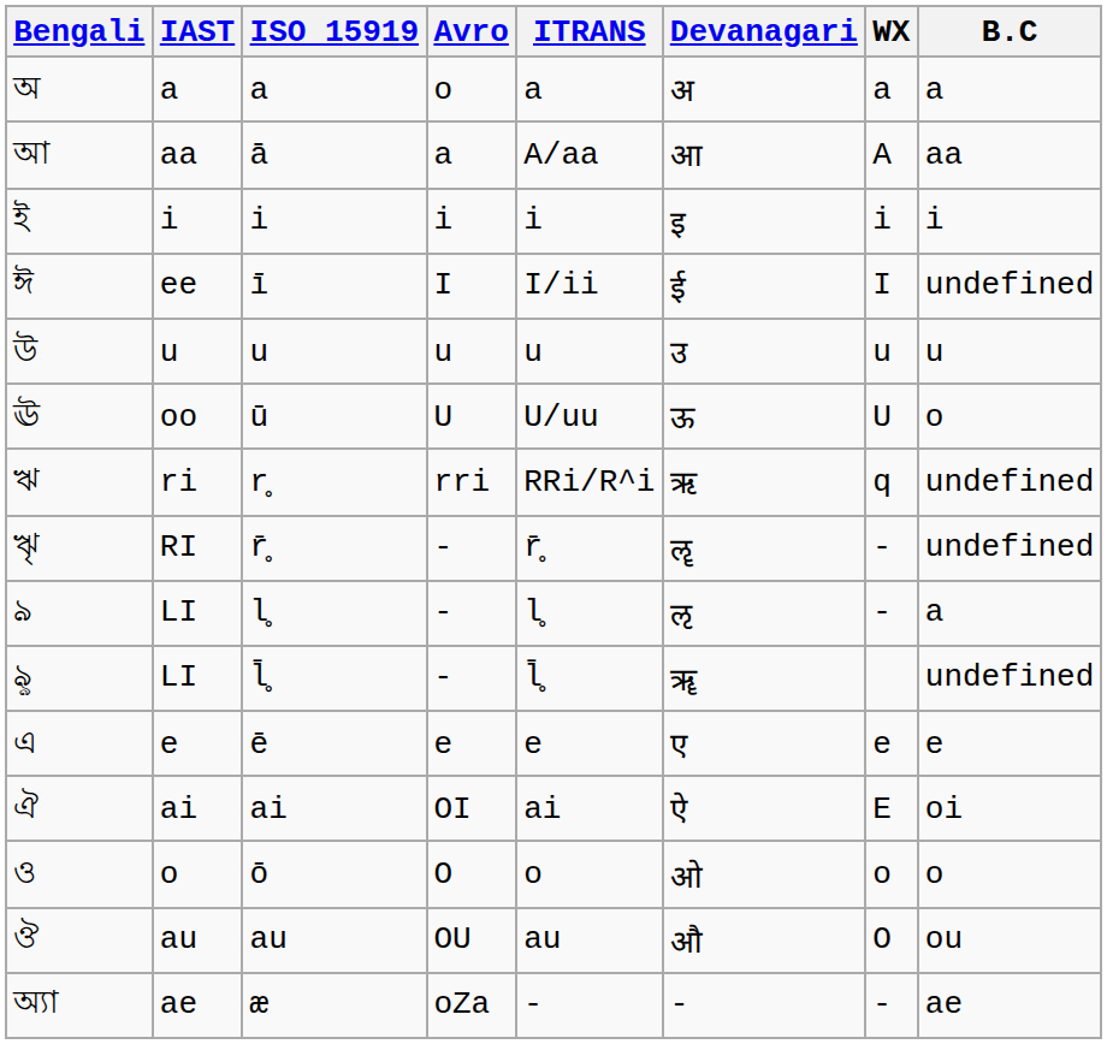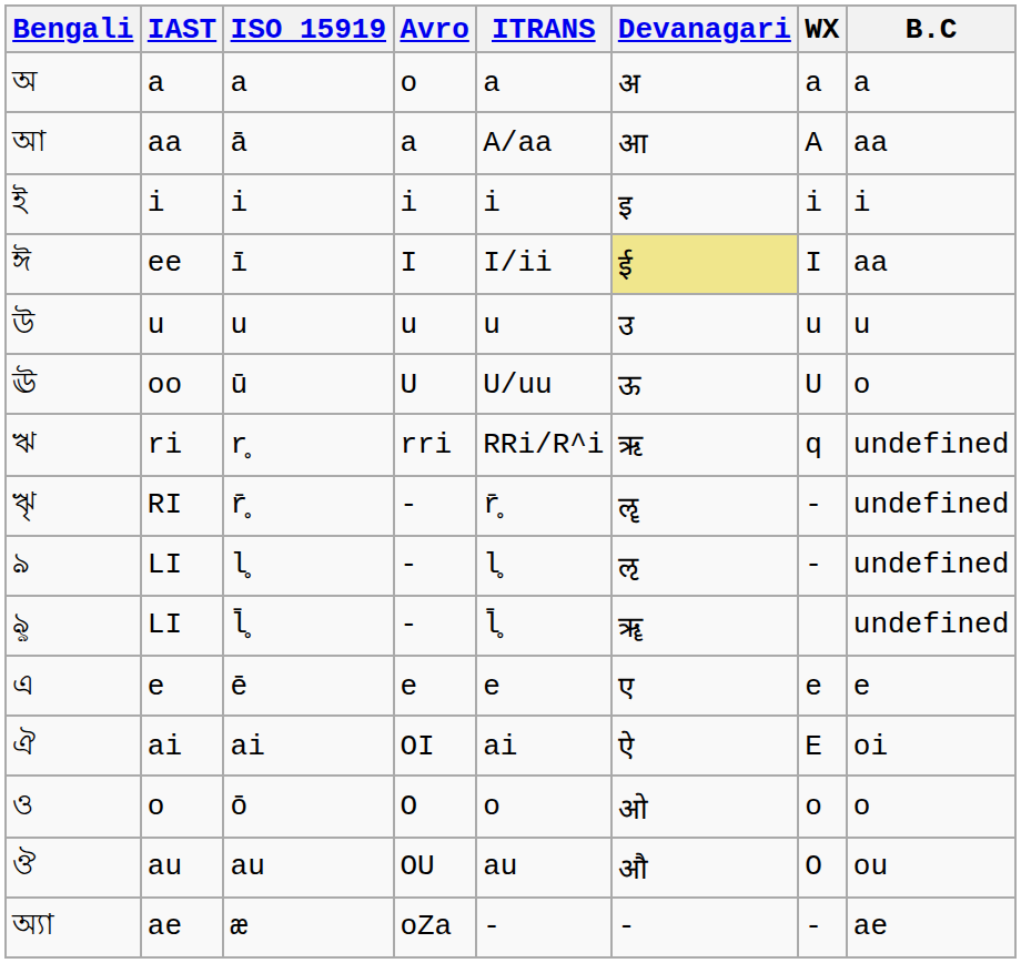 <table class="wikitable">
 <tr>
 <th><a href='#'>Bengali</a></th>
 <th><a href='#'>IAST</a></th>
 <th><a href='#'>ISO 15919</a></th>
 <th><a href='#'>Avro</a></th>
 <th><a href='#'>ITRANS</a></th>
 <th><a href='#'>Devanagari</a></th>
 <th>WX</th>
 <th>B.C</th>
 </tr>
 <tr>
 <td>অ</td>
 <td>a</td>
 <td>a</td>
 <td>o</td>
 <td>a</td>
 <td>अ</td>
 <td>a</td>
 <td>a</td>
 </tr>
 <tr>
 <td>আ</td>
 <td>aa</td>
 <td>ā</td>
 <td>a</td>
 <td>A/aa</td>
 <td>आ</td>
 <td>A</td>
 <td>aa</td>
 </tr>
 <tr>
 <td>ই</td>
 <td>i</td>
 <td>i</td>
 <td>i</td>
 <td>i</td>
 <td>इ</td>
 <td>i</td>
 <td>i</td>
 </tr>
 <tr>
 <td>ঈ</td>
 <td>ee</td>
 <td>ī</td>
 <td>I</td>
 <td>I/ii</td>
-<td>ई</td>
+<td style="background: khaki;">ई</td>
 <td>I</td>
-<td>undefined</td>
+<td>aa</td>
 </tr>
 <tr>
 <td>উ</td>
 <td>u</td>
 <td>u</td>
 <td>u</td>
 <td>u</td>
 <td>उ</td>
 <td>u</td>
 <td>u</td>
 </tr>
 <tr>
 <td>ঊ</td>
 <td>oo</td>
 <td>ū</td>
 <td>U</td>
 <td>U/uu</td>
 <td>ऊ</td>
 <td>U</td>
 <td>o</td>
 </tr>
 <tr>
 <td>ঋ</td>
 <td>ri</td>
 <td>r̥</td>
 <td>rri</td>
 <td>RRi/R^i</td>
 <td>ऋ</td>
 <td>q</td>
 <td>undefined</td>
 </tr>
 <tr>
 <td>ৠ</td>
 <td>RI</td>
 <td>r̥̄</td>
 <td>-</td>
 <td>r̥̄</td>
 <td>ॡ</td>
 <td>-</td>
 <td>undefined</td>
 </tr>
 <tr>
 <td>ঌ</td>
 <td>LI</td>
 <td>l̥</td>
 <td>-</td>
 <td>l̥</td>
 <td>ऌ</td>
 <td>-</td>
-<td>a</td>
+<td>undefined</td>
 </tr>
 <tr>
 <td>ৡ</td>
 <td>LI</td>
 <td>l̥̄</td>
 <td>-</td>
 <td>l̥̄</td>
 <td>ॠ</td>
 <td></td>
 <td>undefined</td>
 </tr>
 <tr>
 <td>এ</td>
 <td>e</td>
 <td>ē</td>
 <td>e</td>
 <td>e</td>
 <td>ए</td>
 <td>e</td>
 <td>e</td>
 </tr>
 <tr>
 <td>ঐ</td>
 <td>ai</td>
 <td>ai</td>
 <td>OI</td>
 <td>ai</td>
 <td>ऐ</td>
 <td>E</td>
 <td>oi</td>
 </tr>
 <tr>
 <td>ও</td>
 <td>o</td>
 <td>ō</td>
 <td>O</td>
 <td>o</td>
 <td>ओ</td>
 <td>o</td>
 <td>o</td>
 </tr>
 <tr>
 <td>ঔ</td>
 <td>au</td>
 <td>au</td>
 <td>OU</td>
 <td>au</td>
 <td>औ</td>
 <td>O</td>
 <td>ou</td>
 </tr>
 <tr>
 <td>অ্যা</td>
 <td>ae</td>
 <td>æ</td>
 <td>oZa</td>
 <td>-</td>
 <td>-</td>
 <td>-</td>
 <td>ae</td>
 </tr>
 </table>
